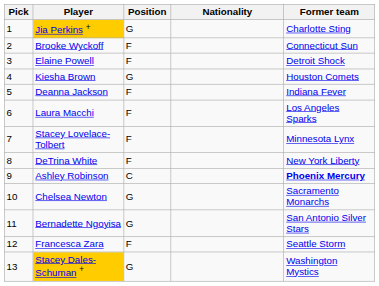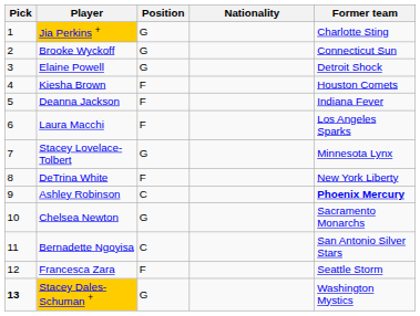 <table class="wikitable sortable">
 <tr>
 <th style="width:5%;">Pick</th>
 <th style="width:20%;">Player</th>
 <th style="width:5%;">Position</th>
 <th style="width:25%;">Nationality</th>
 <th style="width:20%;">Former team</th>
 </tr>
 <tr>
 <td>1</td>
 <td bgcolor="#FFCC00"><a href='#'>Jia Perkins</a> <sup>+</sup></td>
 <td>G</td>
 <td></td>
 <td><a href='#'>Charlotte Sting</a></td>
 </tr>
 <tr>
 <td>2</td>
 <td><a href='#'>Brooke Wyckoff</a></td>
-<td>F</td>
+<td>G</td>
 <td></td>
 <td><a href='#'>Connecticut Sun</a></td>
 </tr>
 <tr>
 <td>3</td>
 <td><a href='#'>Elaine Powell</a></td>
-<td>F</td>
+<td>G</td>
 <td></td>
 <td><a href='#'>Detroit Shock</a></td>
 </tr>
 <tr>
 <td>4</td>
 <td><a href='#'>Kiesha Brown</a></td>
-<td>G</td>
+<td>F</td>
 <td></td>
 <td><a href='#'>Houston Comets</a></td>
 </tr>
 <tr>
 <td>5</td>
 <td><a href='#'>Deanna Jackson</a></td>
 <td>F</td>
 <td></td>
 <td><a href='#'>Indiana Fever</a></td>
 </tr>
 <tr>
 <td>6</td>
 <td><a href='#'>Laura Macchi</a></td>
 <td>F</td>
 <td></td>
 <td><a href='#'>Los Angeles Sparks</a></td>
 </tr>
 <tr>
 <td>7</td>
 <td><a href='#'>Stacey Lovelace-Tolbert</a></td>
-<td>F</td>
+<td>G</td>
 <td></td>
 <td><a href='#'>Minnesota Lynx</a></td>
 </tr>
 <tr>
 <td>8</td>
 <td><a href='#'>DeTrina White</a></td>
 <td>F</td>
 <td></td>
 <td><a href='#'>New York Liberty</a></td>
 </tr>
 <tr>
 <td>9</td>
 <td><a href='#'>Ashley Robinson</a></td>
 <td>C</td>
 <td></td>
 <td><strong><a href='#'>Phoenix Mercury</a></strong></td>
 </tr>
 <tr>
 <td>10</td>
 <td><a href='#'>Chelsea Newton</a></td>
 <td>G</td>
 <td></td>
 <td><a href='#'>Sacramento Monarchs</a></td>
 </tr>
 <tr>
 <td>11</td>
 <td><a href='#'>Bernadette Ngoyisa</a></td>
-<td>G</td>
+<td>C</td>
 <td></td>
 <td><a href='#'>San Antonio Silver Stars</a></td>
 </tr>
 <tr>
 <td>12</td>
 <td><a href='#'>Francesca Zara</a></td>
 <td>F</td>
 <td></td>
 <td><a href='#'>Seattle Storm</a></td>
 </tr>
 <tr>
-<td>13</td>
+<td><strong>13</strong></td>
 <td bgcolor="#FFCC00"><a href='#'>Stacey Dales-Schuman</a> <sup>+</sup></td>
 <td>G</td>
 <td></td>
 <td><a href='#'>Washington Mystics</a></td>
 </tr>
 </table>
